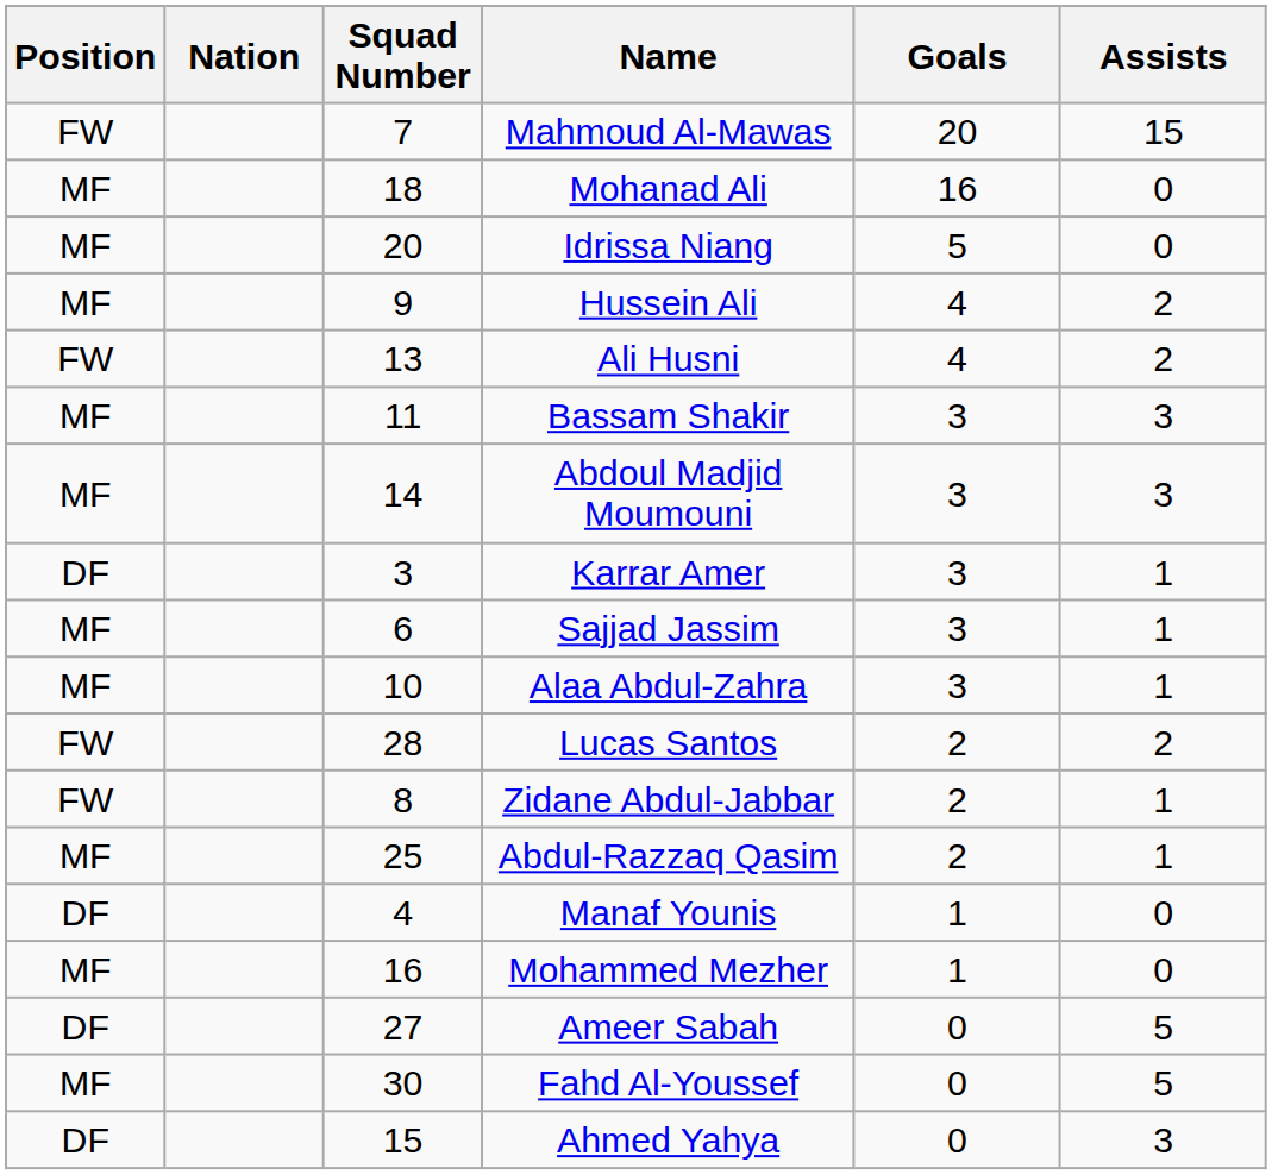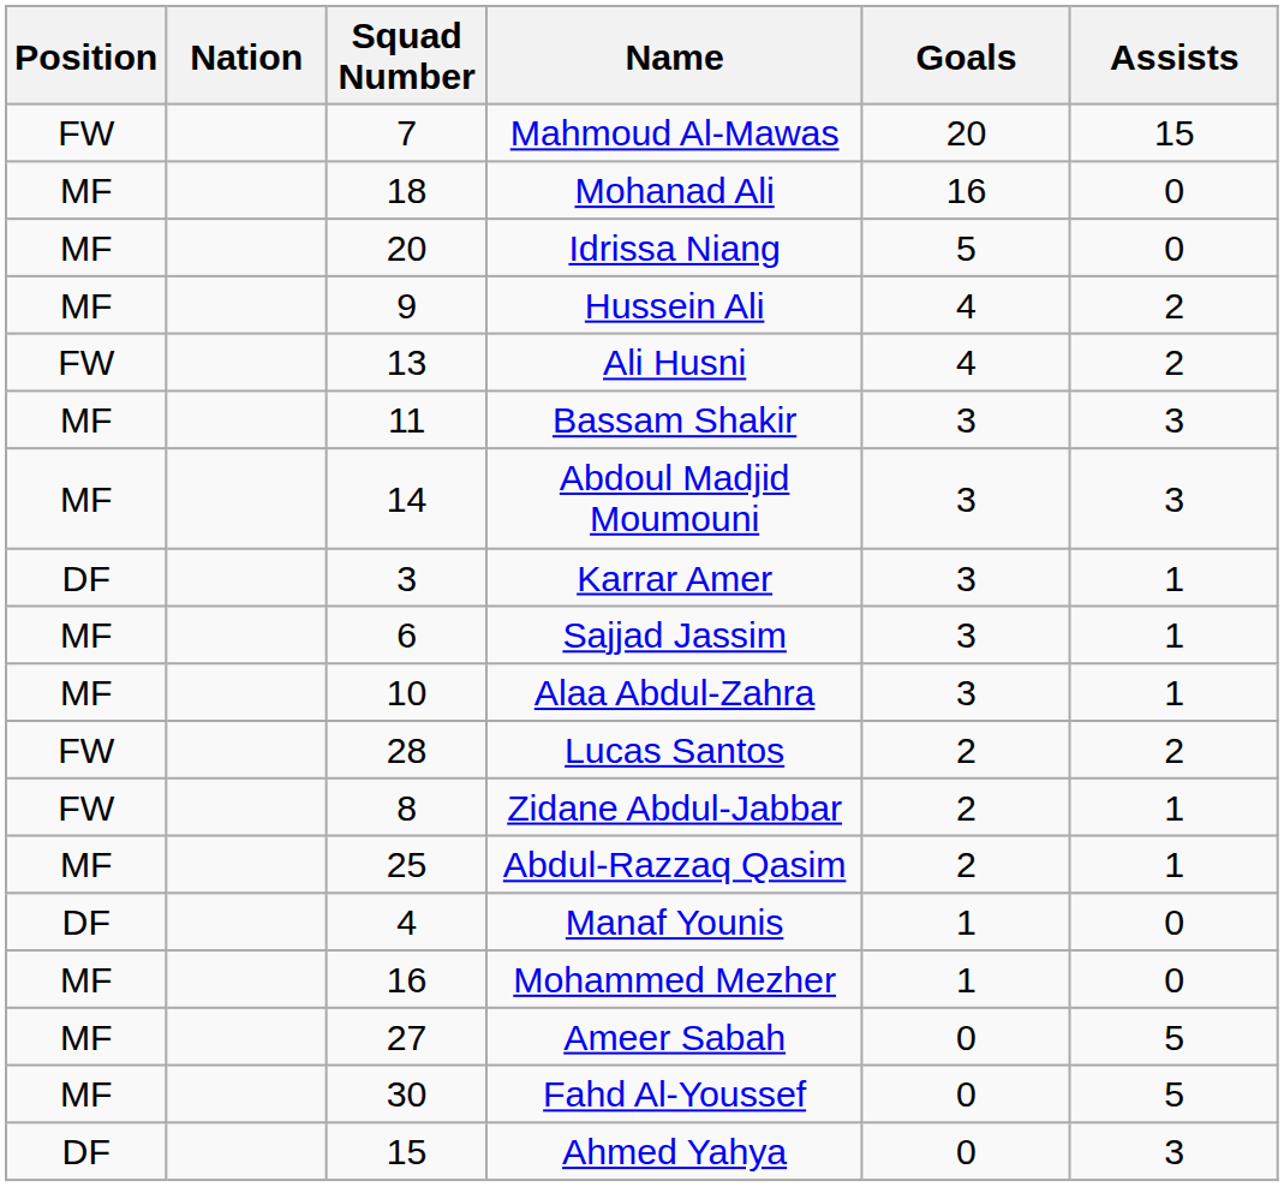 <table class="wikitable sortable" style="font-size: 95%; text-align: center;">
 <tr>
 <th width=60>Position</th>
 <th width=60>Nation</th>
 <th width=60>Squad Number</th>
 <th width=150>Name</th>
 <th width=80>Goals</th>
 <th width=80>Assists</th>
 </tr>
 <tr>
 <td>FW</td>
 <td></td>
 <td>7</td>
 <td><a href='#'>Mahmoud Al-Mawas</a></td>
 <td>20</td>
 <td>15</td>
 </tr>
 <tr>
 <td>MF</td>
 <td></td>
 <td>18</td>
 <td><a href='#'>Mohanad Ali</a></td>
 <td>16</td>
 <td>0</td>
 </tr>
 <tr>
 <td>MF</td>
 <td></td>
 <td>20</td>
 <td><a href='#'>Idrissa Niang</a></td>
 <td>5</td>
 <td>0</td>
 </tr>
 <tr>
 <td>MF</td>
 <td></td>
 <td>9</td>
 <td><a href='#'>Hussein Ali</a></td>
 <td>4</td>
 <td>2</td>
 </tr>
 <tr>
 <td>FW</td>
 <td></td>
 <td>13</td>
 <td><a href='#'>Ali Husni</a></td>
 <td>4</td>
 <td>2</td>
 </tr>
 <tr>
 <td>MF</td>
 <td></td>
 <td>11</td>
 <td><a href='#'>Bassam Shakir</a></td>
 <td>3</td>
 <td>3</td>
 </tr>
 <tr>
 <td>MF</td>
 <td></td>
 <td>14</td>
 <td><a href='#'>Abdoul Madjid Moumouni</a></td>
 <td>3</td>
 <td>3</td>
 </tr>
 <tr>
 <td>DF</td>
 <td></td>
 <td>3</td>
 <td><a href='#'>Karrar Amer</a></td>
 <td>3</td>
 <td>1</td>
 </tr>
 <tr>
 <td>MF</td>
 <td></td>
 <td>6</td>
 <td><a href='#'>Sajjad Jassim</a></td>
 <td>3</td>
 <td>1</td>
 </tr>
 <tr>
 <td>MF</td>
 <td></td>
 <td>10</td>
 <td><a href='#'>Alaa Abdul-Zahra</a></td>
 <td>3</td>
 <td>1</td>
 </tr>
 <tr>
 <td>FW</td>
 <td></td>
 <td>28</td>
 <td><a href='#'>Lucas Santos</a></td>
 <td>2</td>
 <td>2</td>
 </tr>
 <tr>
 <td>FW</td>
 <td></td>
 <td>8</td>
 <td><a href='#'>Zidane Abdul-Jabbar</a></td>
 <td>2</td>
 <td>1</td>
 </tr>
 <tr>
 <td>MF</td>
 <td></td>
 <td>25</td>
 <td><a href='#'>Abdul-Razzaq Qasim</a></td>
 <td>2</td>
 <td>1</td>
 </tr>
 <tr>
 <td>DF</td>
 <td></td>
 <td>4</td>
 <td><a href='#'>Manaf Younis</a></td>
 <td>1</td>
 <td>0</td>
 </tr>
 <tr>
 <td>MF</td>
 <td></td>
 <td>16</td>
 <td><a href='#'>Mohammed Mezher</a></td>
 <td>1</td>
 <td>0</td>
 </tr>
 <tr>
-<td>DF</td>
+<td>MF</td>
 <td></td>
 <td>27</td>
 <td><a href='#'>Ameer Sabah</a></td>
 <td>0</td>
 <td>5</td>
 </tr>
 <tr>
 <td>MF</td>
 <td></td>
 <td>30</td>
 <td><a href='#'>Fahd Al-Youssef</a></td>
 <td>0</td>
 <td>5</td>
 </tr>
 <tr>
 <td>DF</td>
 <td></td>
 <td>15</td>
 <td><a href='#'>Ahmed Yahya</a></td>
 <td>0</td>
 <td>3</td>
 </tr>
 </table>
